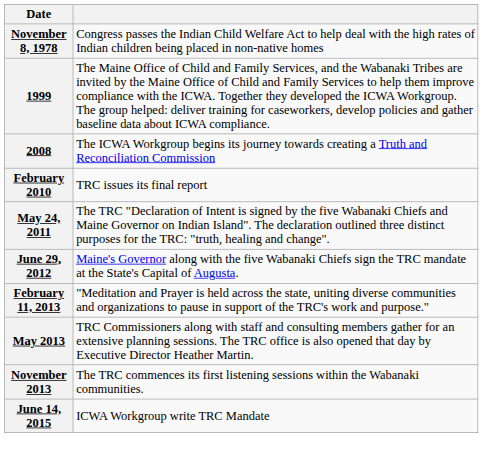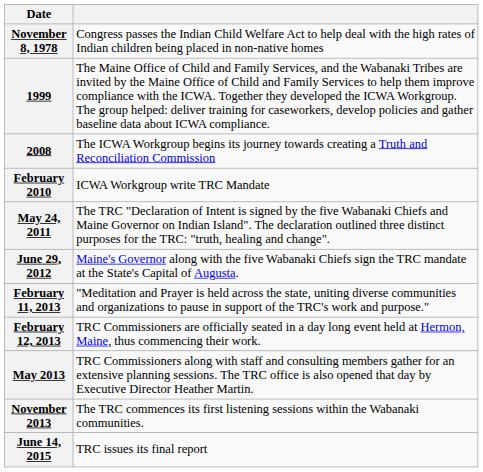 <table class="wikitable">
 <tr>
 <th>Date</th>
 <th></th>
 </tr>
 <tr>
 <th><u>November 8, 1978</u></th>
 <td>Congress passes the Indian Child Welfare Act to help deal with the high rates of Indian children being placed in non-native homes</td>
 </tr>
 <tr>
 <th><u>1999</u></th>
 <td>The Maine Office of Child and Family Services, and the Wabanaki Tribes are invited by the Maine Office of Child and Family Services to help them improve compliance with the ICWA. Together they developed the ICWA Workgroup. The group helped: deliver training for caseworkers, develop policies and gather baseline data about ICWA compliance.</td>
 </tr>
 <tr>
 <th><u>2008</u></th>
 <td>The ICWA Workgroup begins its journey towards creating a <a href='#'>Truth and Reconciliation Commission</a></td>
 </tr>
 <tr>
 <th><u>February 2010</u></th>
-<td>TRC issues its final report</td>
+<td>ICWA Workgroup write TRC Mandate</td>
 </tr>
 <tr>
 <th><u>May 24, 2011</u></th>
 <td>The TRC "Declaration of Intent is signed by the five Wabanaki Chiefs and Maine Governor on Indian Island". The declaration outlined three distinct purposes for the TRC: "truth, healing and change".</td>
 </tr>
 <tr>
 <th><u>June 29, 2012</u></th>
 <td><a href='#'>Maine's Governor</a> along with the five Wabanaki Chiefs sign the TRC mandate at the State's Capital of <a href='#'>Augusta</a>.</td>
 </tr>
 <tr>
 <th><u>February 11, 2013</u></th>
 <td>"Meditation and Prayer is held across the state, uniting diverse communities and organizations to pause in support of the TRC's work and purpose."</td>
 </tr>
 <tr>
+<th><u>February 12, 2013</u></th>
+<td>TRC Commissioners are officially seated in a day long event held at <a href='#'>Hermon, Maine</a>, thus commencing their work.</td>
+</tr>
+<tr>
 <th><u>May 2013</u></th>
 <td>TRC Commissioners along with staff and consulting members gather for an extensive planning sessions. The TRC office is also opened that day by Executive Director Heather Martin.</td>
 </tr>
 <tr>
 <th><u>November 2013</u></th>
 <td>The TRC commences its first listening sessions within the Wabanaki communities.</td>
 </tr>
 <tr>
 <th><u>June 14, 2015</u></th>
-<td>ICWA Workgroup write TRC Mandate</td>
+<td>TRC issues its final report</td>
 </tr>
 </table>
